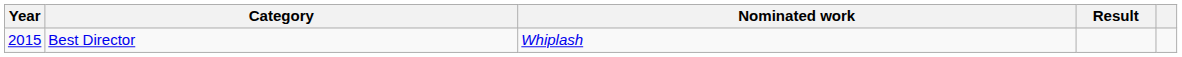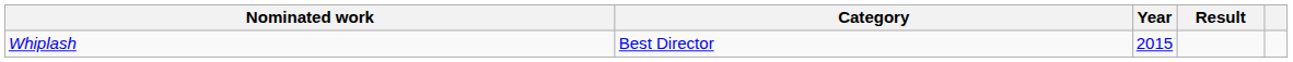 <table class=wikitable>
 <tr>
+<th scope="col" style="width:39em;">Nominated work</th>
+<th scope="col" style="width:33em;">Category</th>
 <th scope="col" style="width:1em;">Year</th>
-<th scope="col" style="width:33em;">Category</th>
-<th scope="col" style="width:39em;">Nominated work</th>
 <th scope="col" style="width:5em;">Result</th>
 <th scope="col" style="width:1em;"></th>
 </tr>
 <tr>
+<td><em><a href='#'>Whiplash</a></em></td>
+<td><a href='#'>Best Director</a></td>
 <td><a href='#'>2015</a></td>
-<td><a href='#'>Best Director</a></td>
-<td><em><a href='#'>Whiplash</a></em></td>
 <td></td>
 <td></td>
 </tr>
 </table>
